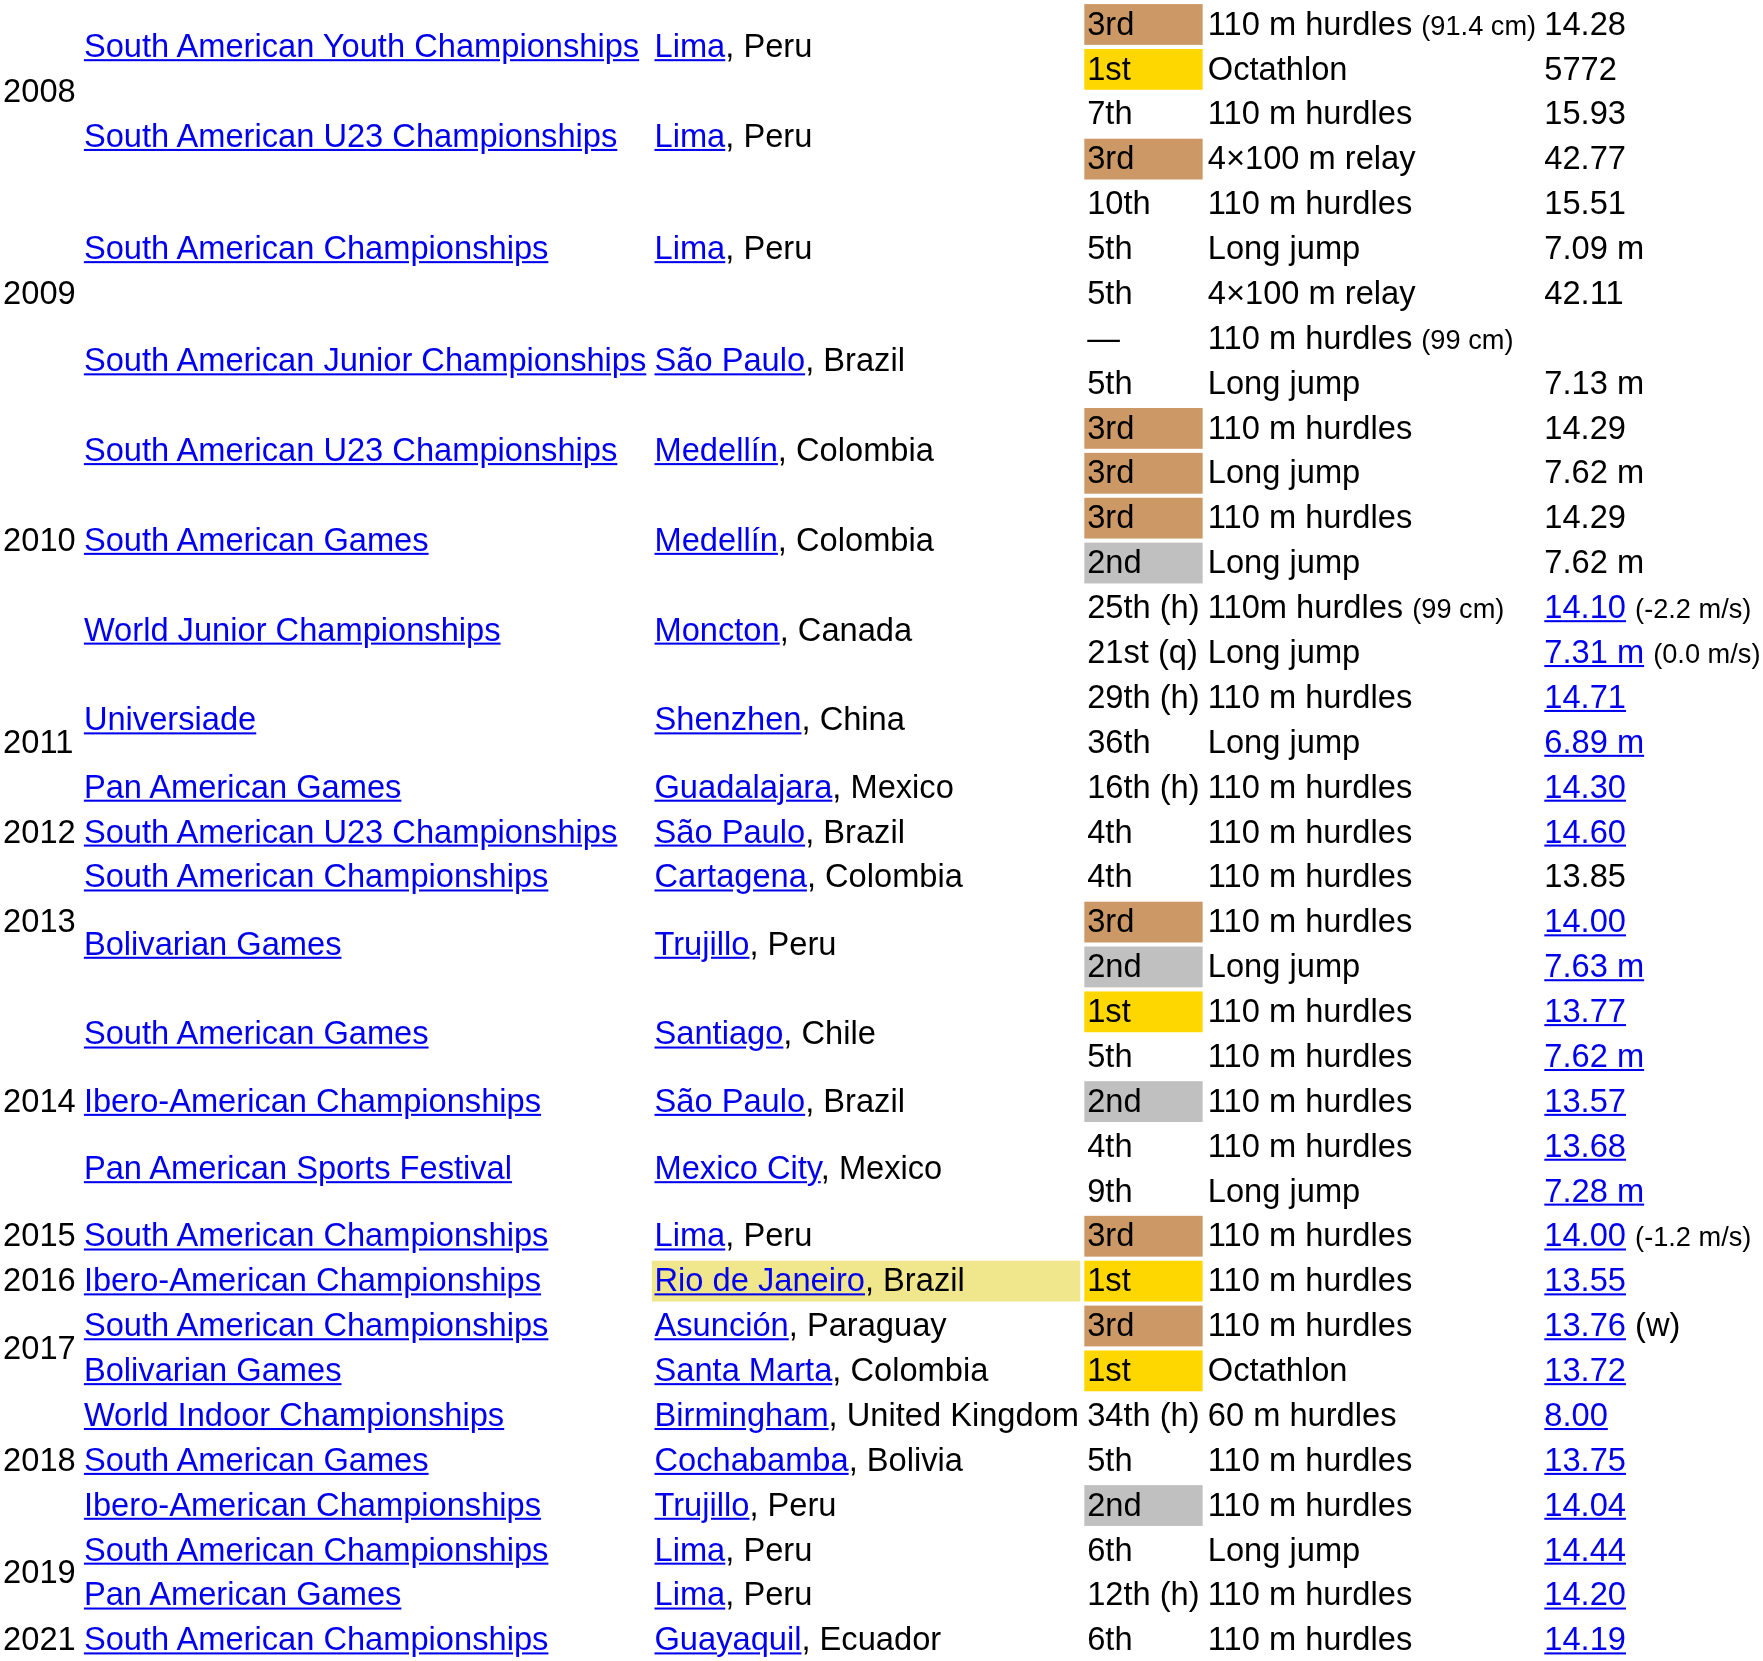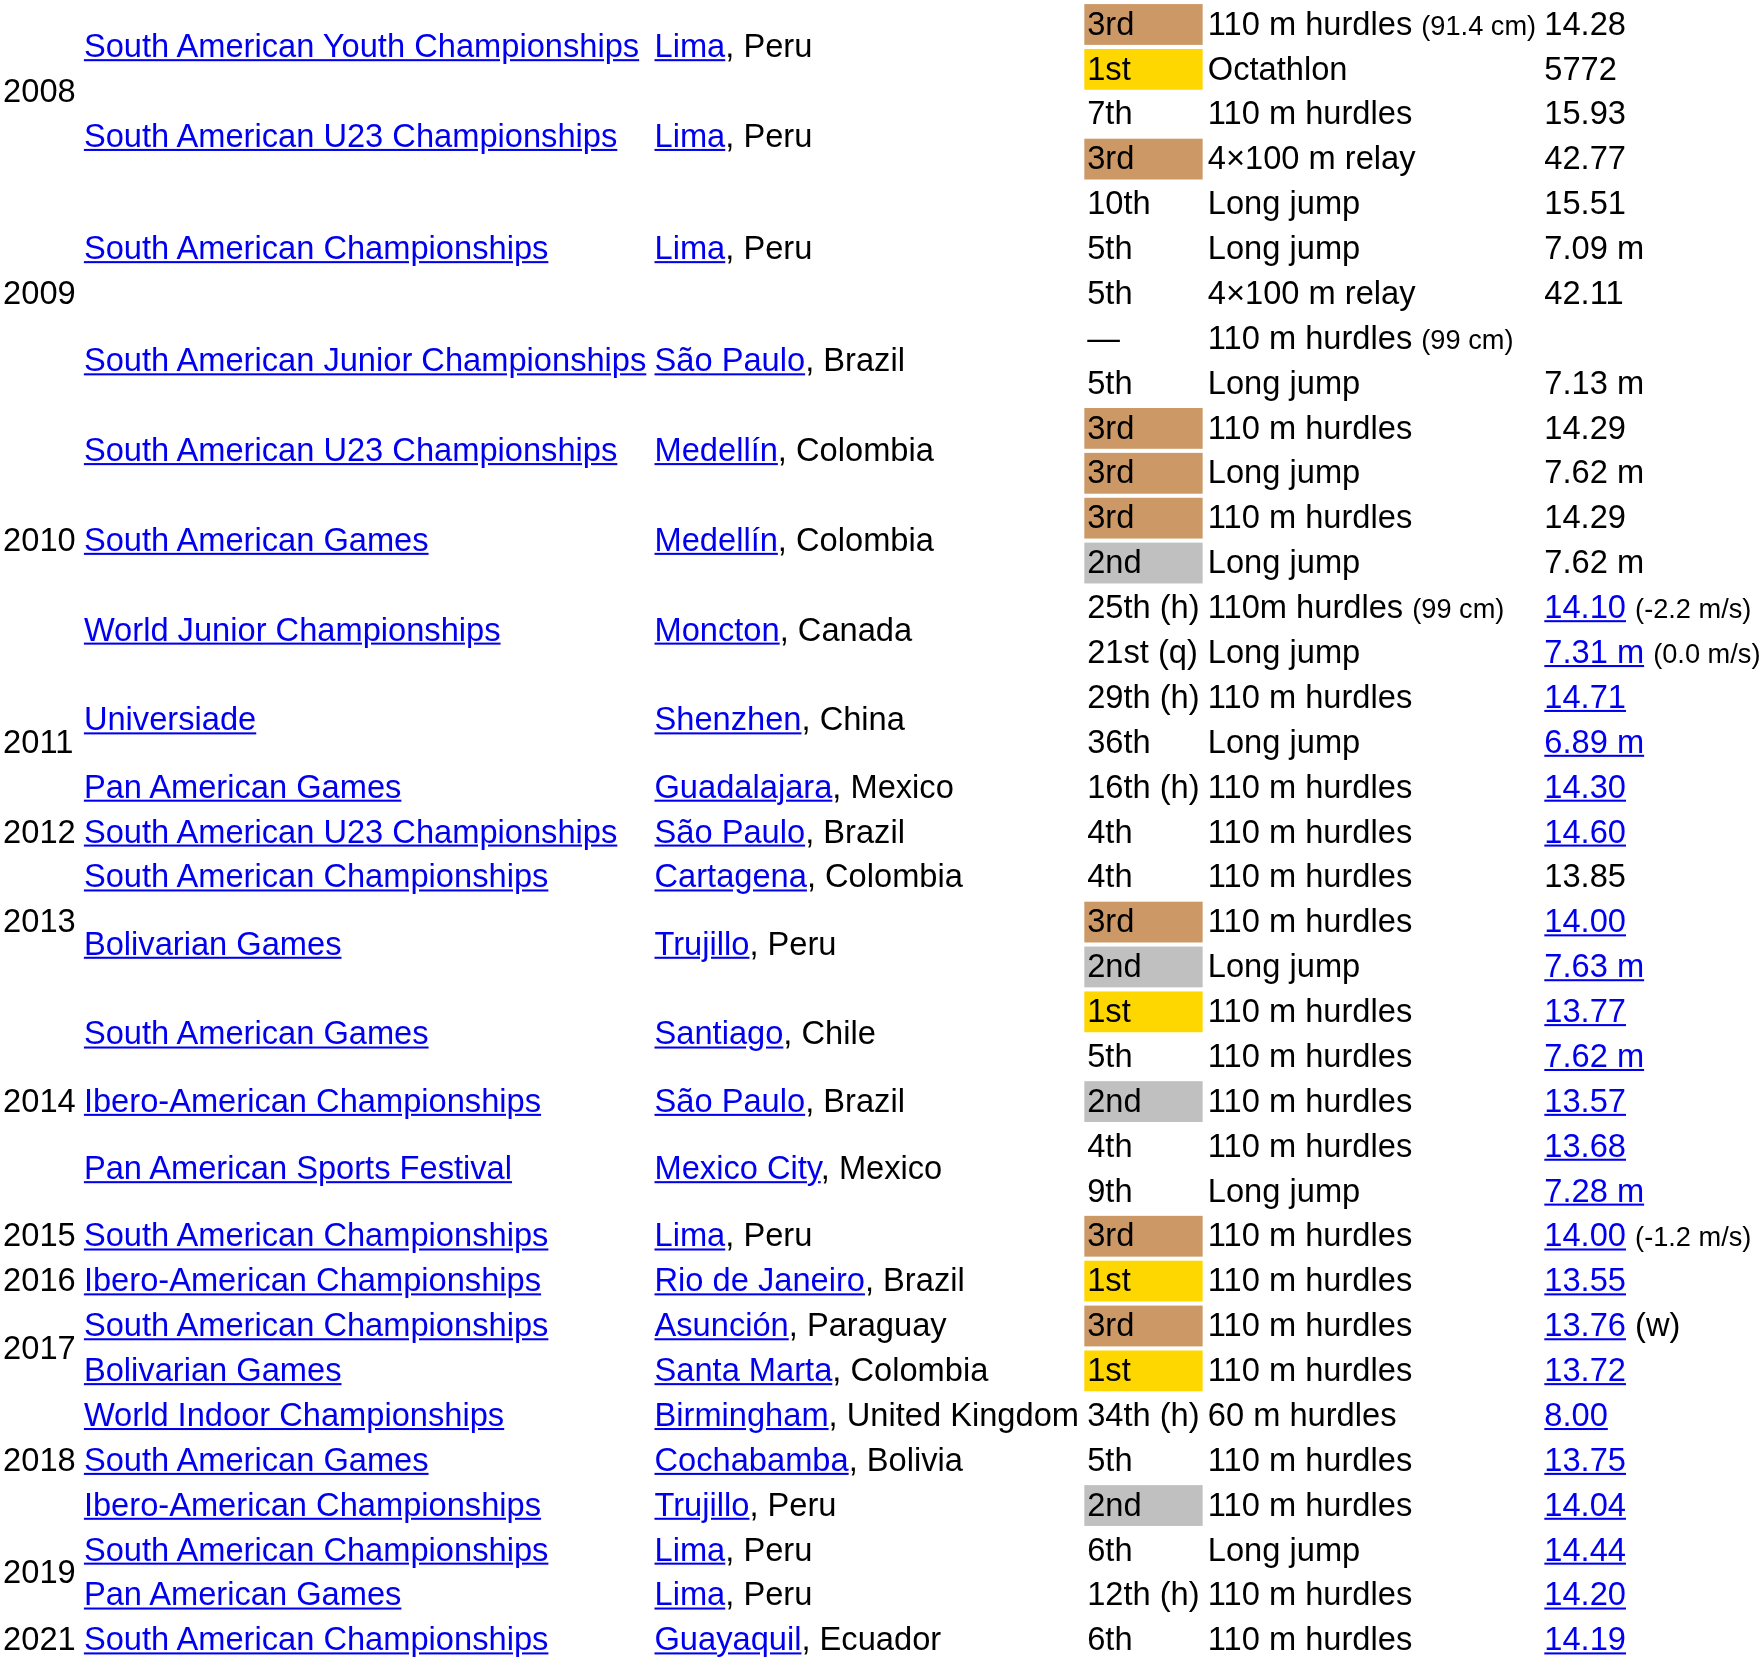 <table>
 <tr>
 <td rowspan=4>2008</td>
 <td rowspan=2><a href='#'>South American Youth Championships</a></td>
 <td rowspan=2><a href='#'>Lima</a>, Peru</td>
 <td bgcolor=cc9966>3rd</td>
 <td>110 m hurdles <small>(91.4 cm)</small></td>
 <td>14.28</td>
 </tr>
 <tr>
 <td bgcolor=gold>1st</td>
 <td>Octathlon</td>
 <td>5772</td>
 </tr>
 <tr>
 <td rowspan=2><a href='#'>South American U23 Championships</a></td>
 <td rowspan=2><a href='#'>Lima</a>, Peru</td>
 <td>7th</td>
 <td>110 m hurdles</td>
 <td>15.93</td>
 </tr>
 <tr>
 <td bgcolor=cc9966>3rd</td>
 <td>4×100 m relay</td>
 <td>42.77</td>
 </tr>
 <tr>
 <td rowspan=5>2009</td>
 <td rowspan=3><a href='#'>South American Championships</a></td>
 <td rowspan=3><a href='#'>Lima</a>, Peru</td>
 <td>10th</td>
-<td>110 m hurdles</td>
+<td>Long jump</td>
 <td>15.51</td>
 </tr>
 <tr>
 <td>5th</td>
 <td>Long jump</td>
 <td>7.09 m</td>
 </tr>
 <tr>
 <td>5th</td>
 <td>4×100 m relay</td>
 <td>42.11</td>
 </tr>
 <tr>
 <td rowspan=2><a href='#'>South American Junior Championships</a></td>
 <td rowspan=2><a href='#'>São Paulo</a>, Brazil</td>
 <td>—</td>
 <td>110 m hurdles <small>(99 cm)</small></td>
 <td></td>
 </tr>
 <tr>
 <td>5th</td>
 <td>Long jump</td>
 <td>7.13 m</td>
 </tr>
 <tr>
 <td rowspan=6>2010</td>
 <td rowspan=2><a href='#'>South American U23 Championships</a></td>
 <td rowspan=2><a href='#'>Medellín</a>, Colombia</td>
 <td bgcolor=cc9966>3rd</td>
 <td>110 m hurdles</td>
 <td>14.29</td>
 </tr>
 <tr>
 <td bgcolor=cc9966>3rd</td>
 <td>Long jump</td>
 <td>7.62 m</td>
 </tr>
 <tr>
 <td rowspan=2><a href='#'>South American Games</a></td>
 <td rowspan=2><a href='#'>Medellín</a>, Colombia</td>
 <td bgcolor=cc9966>3rd</td>
 <td>110 m hurdles</td>
 <td>14.29</td>
 </tr>
 <tr>
 <td bgcolor=silver>2nd</td>
 <td>Long jump</td>
 <td>7.62 m</td>
 </tr>
 <tr>
 <td rowspan=2><a href='#'>World Junior Championships</a></td>
 <td rowspan=2><a href='#'>Moncton</a>, Canada</td>
 <td>25th (h)</td>
 <td>110m hurdles <small>(99 cm)</small></td>
 <td><a href='#'>14.10</a> <small>(-2.2 m/s)</small></td>
 </tr>
 <tr>
 <td>21st (q)</td>
 <td>Long jump</td>
 <td><a href='#'>7.31 m</a>  <small>(0.0 m/s)</small></td>
 </tr>
 <tr>
 <td rowspan=3>2011</td>
 <td rowspan=2><a href='#'>Universiade</a></td>
 <td rowspan=2><a href='#'>Shenzhen</a>, China</td>
 <td>29th (h)</td>
 <td>110 m hurdles</td>
 <td><a href='#'>14.71</a></td>
 </tr>
 <tr>
 <td>36th</td>
 <td>Long jump</td>
 <td><a href='#'>6.89 m</a></td>
 </tr>
 <tr>
 <td><a href='#'>Pan American Games</a></td>
 <td><a href='#'>Guadalajara</a>, Mexico</td>
 <td>16th (h)</td>
 <td>110 m hurdles</td>
 <td><a href='#'>14.30</a></td>
 </tr>
 <tr>
 <td>2012</td>
 <td><a href='#'>South American U23 Championships</a></td>
 <td><a href='#'>São Paulo</a>, Brazil</td>
 <td>4th</td>
 <td>110 m hurdles</td>
 <td><a href='#'>14.60</a></td>
 </tr>
 <tr>
 <td rowspan=3>2013</td>
 <td><a href='#'>South American Championships</a></td>
 <td><a href='#'>Cartagena</a>, Colombia</td>
 <td>4th</td>
 <td>110 m hurdles</td>
 <td>13.85</td>
 </tr>
 <tr>
 <td rowspan=2><a href='#'>Bolivarian Games</a></td>
 <td rowspan=2><a href='#'>Trujillo</a>, Peru</td>
 <td bgcolor=cc9966>3rd</td>
 <td>110 m hurdles</td>
 <td><a href='#'>14.00</a></td>
 </tr>
 <tr>
 <td bgcolor=silver>2nd</td>
 <td>Long jump</td>
 <td><a href='#'>7.63 m</a></td>
 </tr>
 <tr>
 <td rowspan=5>2014</td>
 <td rowspan=2><a href='#'>South American Games</a></td>
 <td rowspan=2><a href='#'>Santiago</a>, Chile</td>
 <td bgcolor=gold>1st</td>
 <td>110 m hurdles</td>
 <td><a href='#'>13.77</a></td>
 </tr>
 <tr>
 <td>5th</td>
 <td>110 m hurdles</td>
 <td><a href='#'>7.62 m</a></td>
 </tr>
 <tr>
 <td><a href='#'>Ibero-American Championships</a></td>
 <td><a href='#'>São Paulo</a>, Brazil</td>
 <td bgcolor=silver>2nd</td>
 <td>110 m hurdles</td>
 <td><a href='#'>13.57</a></td>
 </tr>
 <tr>
 <td rowspan=2><a href='#'>Pan American Sports Festival</a></td>
 <td rowspan=2><a href='#'>Mexico City</a>, Mexico</td>
 <td>4th</td>
 <td>110 m hurdles</td>
 <td><a href='#'>13.68</a></td>
 </tr>
 <tr>
 <td>9th</td>
 <td>Long jump</td>
 <td><a href='#'>7.28 m</a></td>
 </tr>
 <tr>
 <td>2015</td>
 <td><a href='#'>South American Championships</a></td>
 <td><a href='#'>Lima</a>, Peru</td>
 <td bgcolor=cc9966>3rd</td>
 <td>110 m hurdles</td>
 <td><a href='#'>14.00</a> <small>(-1.2 m/s)</small></td>
 </tr>
 <tr>
 <td>2016</td>
 <td><a href='#'>Ibero-American Championships</a></td>
-<td style="background: khaki;"><a href='#'>Rio de Janeiro</a>, Brazil</td>
+<td><a href='#'>Rio de Janeiro</a>, Brazil</td>
 <td bgcolor=gold>1st</td>
 <td>110 m hurdles</td>
 <td><a href='#'>13.55</a></td>
 </tr>
 <tr>
 <td rowspan=2>2017</td>
 <td><a href='#'>South American Championships</a></td>
 <td><a href='#'>Asunción</a>, Paraguay</td>
 <td bgcolor=cc9966>3rd</td>
 <td>110 m hurdles</td>
 <td><a href='#'>13.76</a> (w)</td>
 </tr>
 <tr>
 <td><a href='#'>Bolivarian Games</a></td>
 <td><a href='#'>Santa Marta</a>, Colombia</td>
 <td bgcolor=gold>1st</td>
-<td>Octathlon</td>
+<td>110 m hurdles</td>
 <td><a href='#'>13.72</a></td>
 </tr>
 <tr>
 <td rowspan=3>2018</td>
 <td><a href='#'>World Indoor Championships</a></td>
 <td><a href='#'>Birmingham</a>, United Kingdom</td>
 <td>34th (h)</td>
 <td>60 m hurdles</td>
 <td><a href='#'>8.00</a></td>
 </tr>
 <tr>
 <td><a href='#'>South American Games</a></td>
 <td><a href='#'>Cochabamba</a>, Bolivia</td>
 <td>5th</td>
 <td>110 m hurdles</td>
 <td><a href='#'>13.75</a></td>
 </tr>
 <tr>
 <td><a href='#'>Ibero-American Championships</a></td>
 <td><a href='#'>Trujillo</a>, Peru</td>
 <td bgcolor=silver>2nd</td>
 <td>110 m hurdles</td>
 <td><a href='#'>14.04</a></td>
 </tr>
 <tr>
 <td rowspan=2>2019</td>
 <td><a href='#'>South American Championships</a></td>
 <td><a href='#'>Lima</a>, Peru</td>
 <td>6th</td>
 <td>Long jump</td>
 <td><a href='#'>14.44</a></td>
 </tr>
 <tr>
 <td><a href='#'>Pan American Games</a></td>
 <td><a href='#'>Lima</a>, Peru</td>
 <td>12th (h)</td>
 <td>110 m hurdles</td>
 <td><a href='#'>14.20</a></td>
 </tr>
 <tr>
 <td>2021</td>
 <td><a href='#'>South American Championships</a></td>
 <td><a href='#'>Guayaquil</a>, Ecuador</td>
 <td>6th</td>
 <td>110 m hurdles</td>
 <td><a href='#'>14.19</a></td>
 </tr>
 </table>
